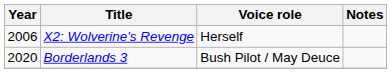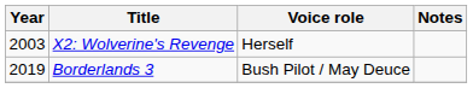 <table class="wikitable sortable">
 <tr>
 <th>Year</th>
 <th>Title</th>
 <th>Voice role</th>
 <th class="unsortable">Notes</th>
 </tr>
 <tr>
-<td>2006</td>
+<td>2003</td>
 <td><em><a href='#'>X2: Wolverine's Revenge</a></em></td>
 <td>Herself</td>
 <td></td>
 </tr>
 <tr>
-<td>2020</td>
+<td>2019</td>
 <td><em><a href='#'>Borderlands 3</a></em></td>
 <td>Bush Pilot / May Deuce</td>
 <td></td>
 </tr>
 <tr>
 </tr>
 </table>
